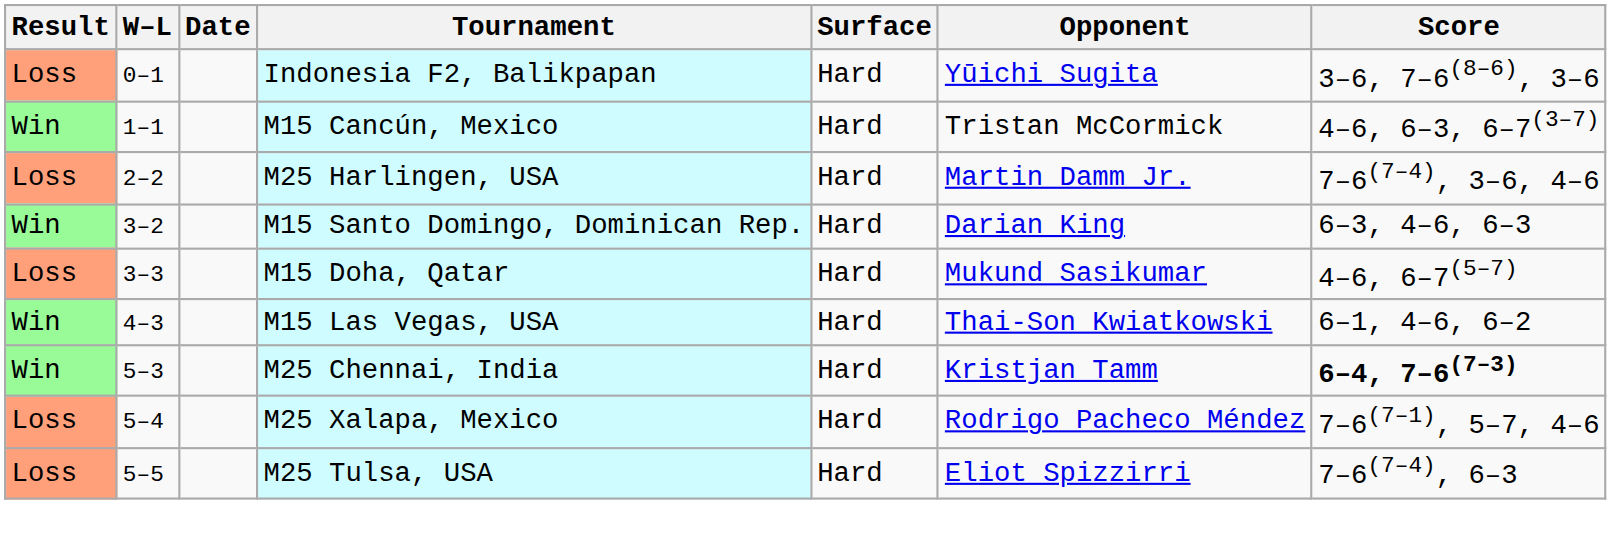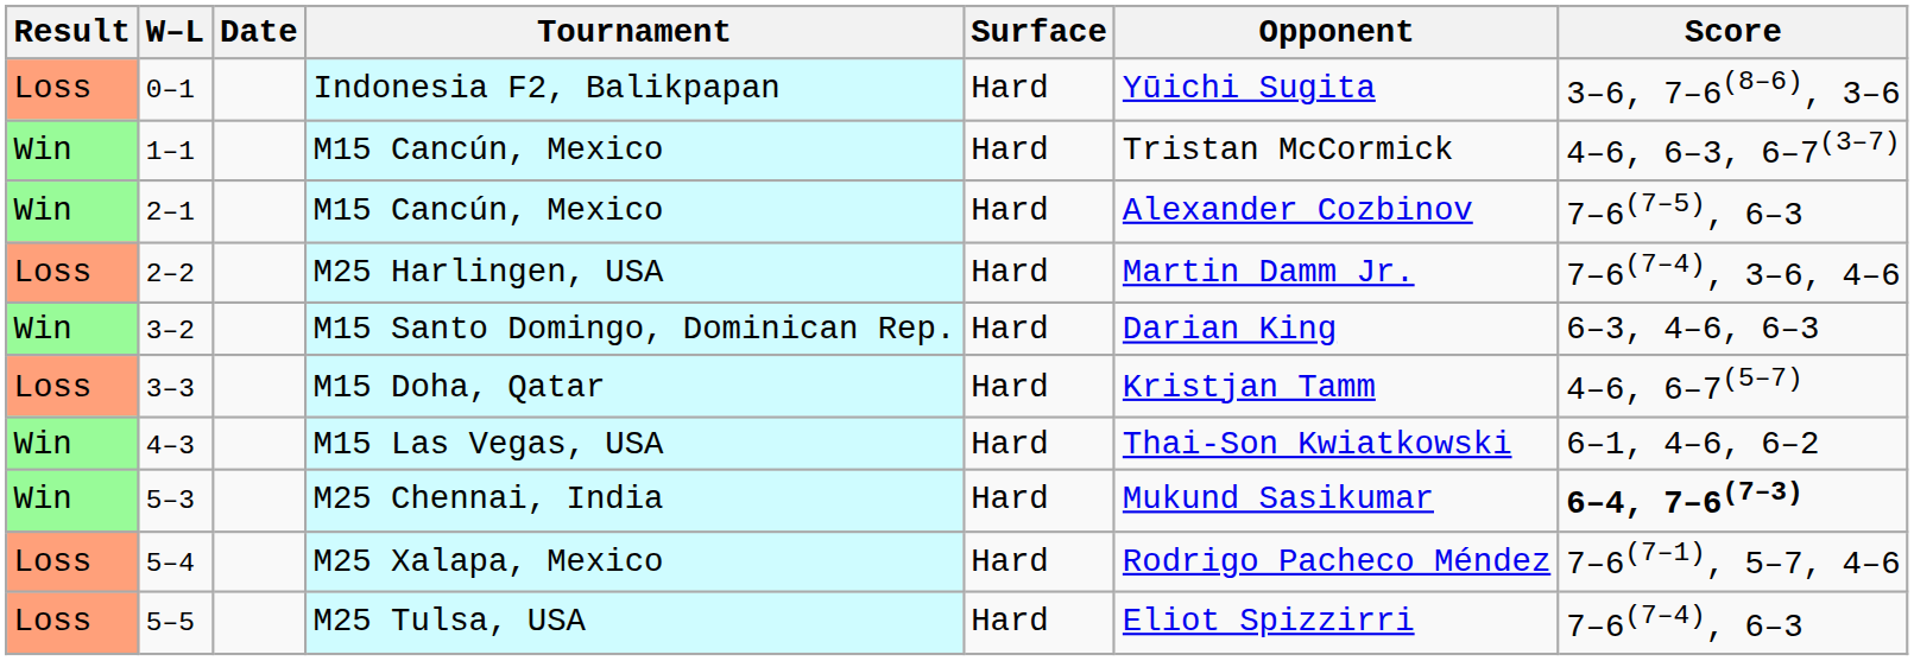 <table class="sortable wikitable nowrap">
 <tr>
 <th>Result</th>
 <th class="unsortable">W–L</th>
 <th>Date</th>
 <th>Tournament</th>
 <th>Surface</th>
 <th>Opponent</th>
 <th class="unsortable">Score</th>
 </tr>
 <tr>
 <td bgcolor=FFA07A>Loss</td>
 <td><small>0–1</small></td>
 <td></td>
 <td bgcolor=cffcff>Indonesia F2, Balikpapan</td>
 <td>Hard</td>
 <td> <a href='#'>Yūichi Sugita</a></td>
 <td>3–6, 7–6<sup>(8–6)</sup>, 3–6</td>
 </tr>
 <tr>
 <td bgcolor=98fb98>Win</td>
 <td><small>1–1</small></td>
 <td></td>
 <td bgcolor=cffcff>M15 Cancún, Mexico</td>
 <td>Hard</td>
 <td> Tristan McCormick</td>
 <td>4–6, 6–3, 6–7<sup>(3–7)</sup></td>
 </tr>
 <tr>
+<td bgcolor=98fb98>Win</td>
+<td><small>2–1</small></td>
+<td></td>
+<td bgcolor=cffcff>M15 Cancún, Mexico</td>
+<td>Hard</td>
+<td> <a href='#'>Alexander Cozbinov</a></td>
+<td>7–6<sup>(7–5)</sup>, 6–3</td>
+</tr>
+<tr>
 <td bgcolor=FFA07A>Loss</td>
 <td><small>2–2</small></td>
 <td></td>
 <td bgcolor=cffcff>M25 Harlingen, USA</td>
 <td>Hard</td>
 <td> <a href='#'>Martin Damm Jr.</a></td>
 <td>7–6<sup>(7–4)</sup>, 3–6, 4–6</td>
 </tr>
 <tr>
 <td bgcolor=98fb98>Win</td>
 <td><small>3–2</small></td>
 <td></td>
 <td bgcolor=cffcff>M15 Santo Domingo, Dominican Rep.</td>
 <td>Hard</td>
 <td> <a href='#'>Darian King</a></td>
 <td>6–3, 4–6, 6–3</td>
 </tr>
 <tr>
 <td bgcolor=FFA07A>Loss</td>
 <td><small>3–3</small></td>
 <td></td>
 <td bgcolor=cffcff>M15 Doha, Qatar</td>
 <td>Hard</td>
-<td> <a href='#'>Mukund Sasikumar</a></td>
+<td> <a href='#'>Kristjan Tamm</a></td>
 <td>4–6, 6–7<sup>(5–7)</sup></td>
 </tr>
 <tr>
 <td bgcolor=98fb98>Win</td>
 <td><small>4–3</small></td>
 <td></td>
 <td bgcolor=cffcff>M15 Las Vegas, USA</td>
 <td>Hard</td>
 <td> <a href='#'>Thai-Son Kwiatkowski</a></td>
 <td>6–1, 4–6, 6–2</td>
 </tr>
 <tr>
 <td bgcolor=98fb98>Win</td>
 <td><small>5–3</small></td>
 <td></td>
 <td bgcolor=cffcff>M25 Chennai, India</td>
 <td>Hard</td>
-<td> <a href='#'>Kristjan Tamm</a></td>
+<td> <a href='#'>Mukund Sasikumar</a></td>
 <td><strong>6–4, 7–6<sup>(7–3)</sup></strong></td>
 </tr>
 <tr>
 <td bgcolor=FFA07A>Loss</td>
 <td><small>5–4</small></td>
 <td></td>
 <td bgcolor=cffcff>M25 Xalapa, Mexico</td>
 <td>Hard</td>
 <td> <a href='#'>Rodrigo Pacheco Méndez</a></td>
 <td>7–6<sup>(7–1)</sup>, 5–7, 4–6</td>
 </tr>
 <tr>
 <td bgcolor=FFA07A>Loss</td>
 <td><small>5–5</small></td>
 <td></td>
 <td bgcolor=cffcff>M25 Tulsa, USA</td>
 <td>Hard</td>
 <td> <a href='#'>Eliot Spizzirri</a></td>
 <td>7–6<sup>(7–4)</sup>, 6–3</td>
 </tr>
 </table>
